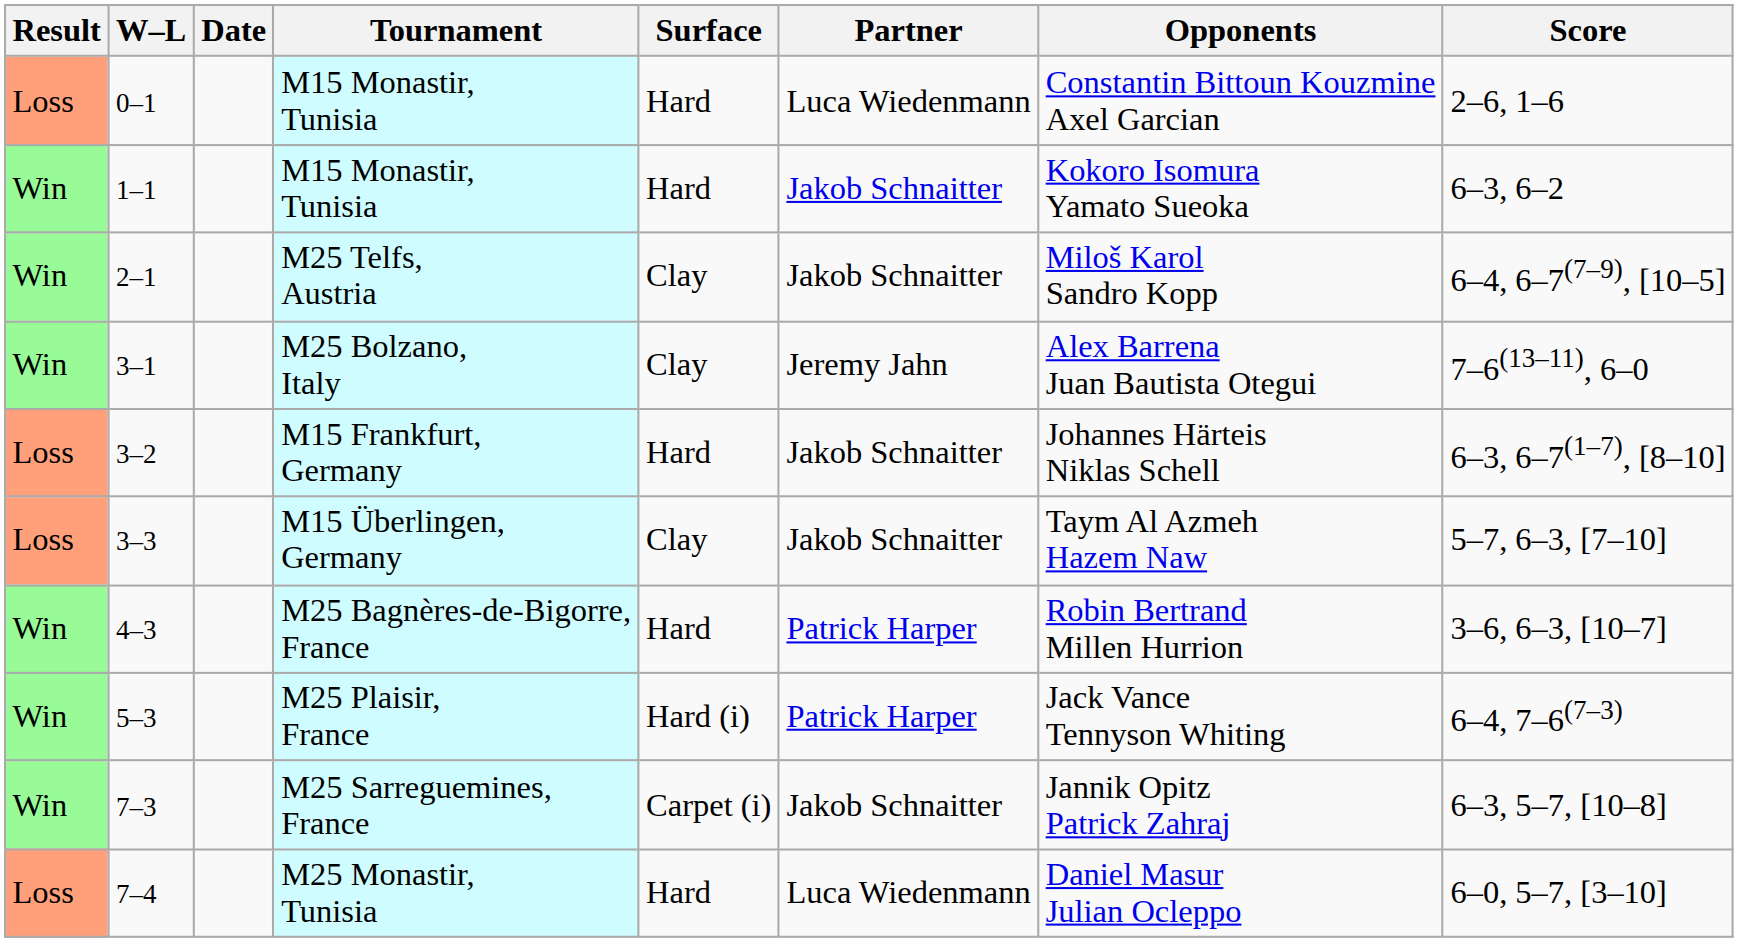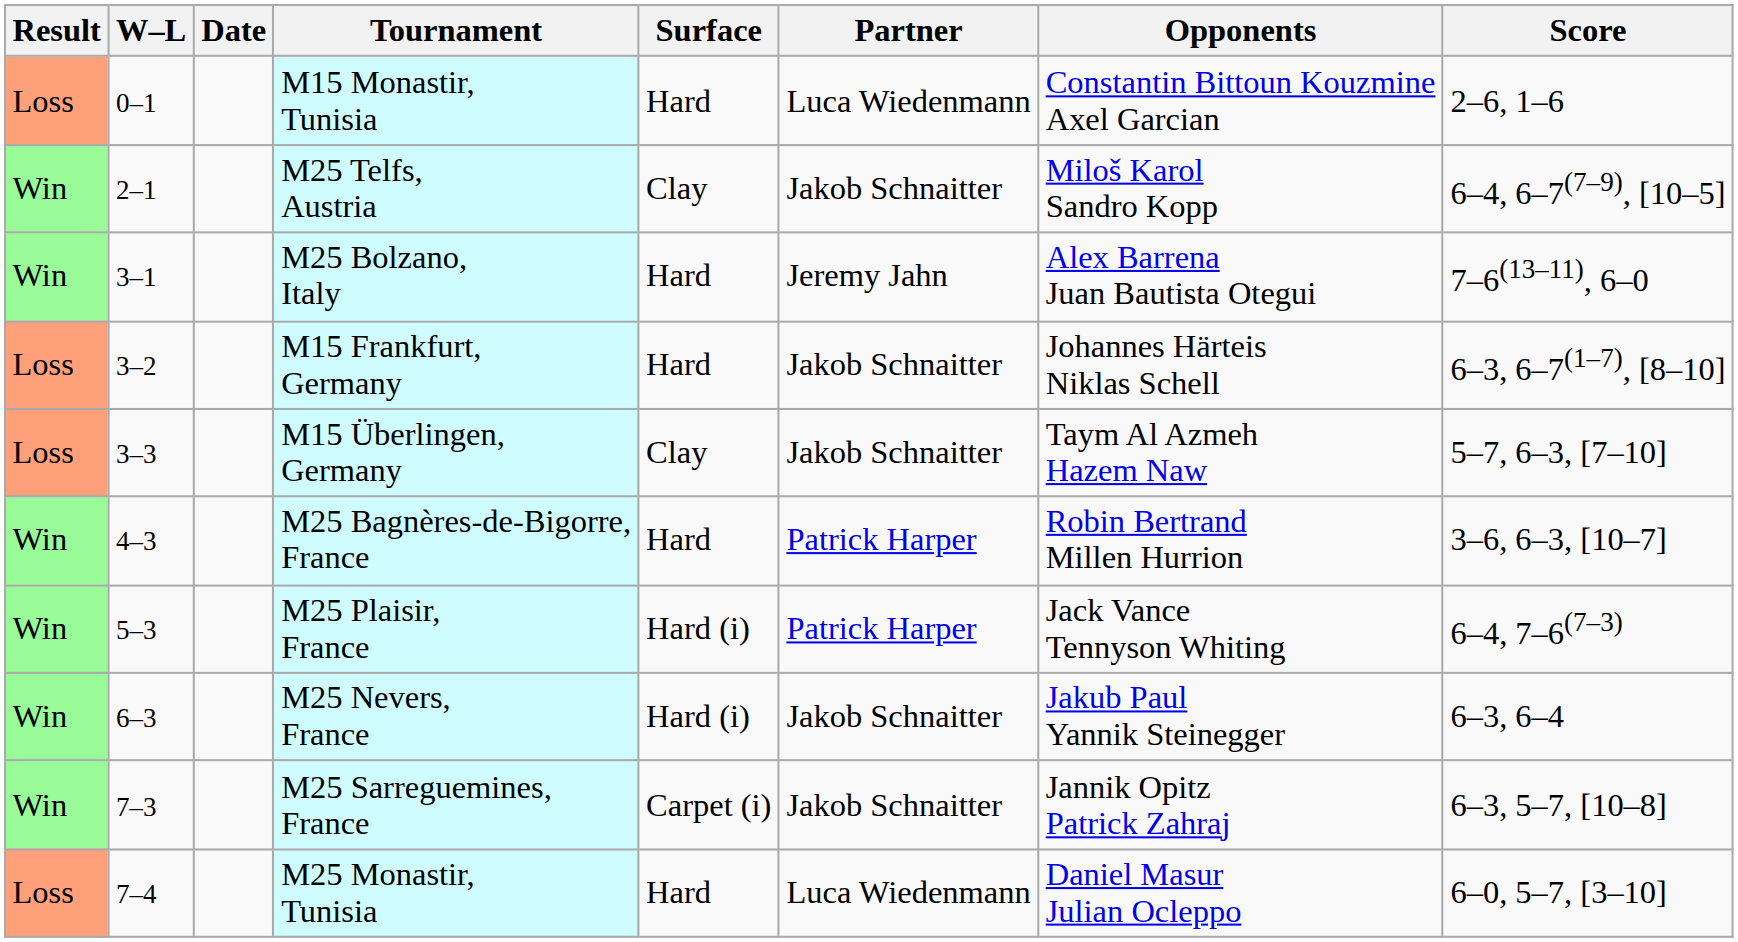 <table class="sortable wikitable nowrap">
 <tr>
 <th>Result</th>
 <th class="unsortable">W–L</th>
 <th>Date</th>
 <th>Tournament</th>
 <th>Surface</th>
 <th>Partner</th>
 <th>Opponents</th>
 <th class="unsortable">Score</th>
 </tr>
 <tr>
 <td bgcolor=ffa07a>Loss</td>
 <td><small>0–1</small></td>
 <td></td>
 <td bgcolor=cffcff>M15 Monastir, <br> Tunisia</td>
 <td>Hard</td>
 <td> Luca Wiedenmann</td>
 <td> <a href='#'>Constantin Bittoun Kouzmine</a> <br>  Axel Garcian</td>
 <td>2–6, 1–6</td>
 </tr>
 <tr>
 <td bgcolor=98fb98>Win</td>
-<td><small>1–1</small></td>
-<td></td>
-<td bgcolor=cffcff>M15 Monastir, <br> Tunisia</td>
-<td>Hard</td>
-<td> <a href='#'>Jakob Schnaitter</a></td>
-<td> <a href='#'>Kokoro Isomura</a> <br>  Yamato Sueoka</td>
-<td>6–3, 6–2</td>
-</tr>
-<tr>
-<td bgcolor=98fb98>Win</td>
 <td><small>2–1</small></td>
 <td></td>
 <td bgcolor=cffcff>M25 Telfs, <br> Austria</td>
 <td>Clay</td>
 <td> Jakob Schnaitter</td>
 <td> <a href='#'>Miloš Karol</a> <br>  Sandro Kopp</td>
 <td>6–4, 6–7<sup>(7–9)</sup>, [10–5]</td>
 </tr>
 <tr>
 <td bgcolor=98fb98>Win</td>
 <td><small>3–1</small></td>
 <td></td>
 <td bgcolor=cffcff>M25 Bolzano, <br> Italy</td>
-<td>Clay</td>
+<td>Hard</td>
 <td> Jeremy Jahn</td>
 <td> <a href='#'>Alex Barrena</a> <br>  Juan Bautista Otegui</td>
 <td>7–6<sup>(13–11)</sup>, 6–0</td>
 </tr>
 <tr>
 <td bgcolor=ffa07a>Loss</td>
 <td><small>3–2</small></td>
 <td></td>
 <td bgcolor=cffcff>M15 Frankfurt, <br> Germany</td>
 <td>Hard</td>
 <td> Jakob Schnaitter</td>
 <td> Johannes Härteis <br>  Niklas Schell</td>
 <td>6–3, 6–7<sup>(1–7)</sup>, [8–10]</td>
 </tr>
 <tr>
 <td bgcolor=ffa07a>Loss</td>
 <td><small>3–3</small></td>
 <td></td>
 <td bgcolor=cffcff>M15 Überlingen, <br> Germany</td>
 <td>Clay</td>
 <td> Jakob Schnaitter</td>
 <td> Taym Al Azmeh <br>  <a href='#'>Hazem Naw</a></td>
 <td>5–7, 6–3, [7–10]</td>
 </tr>
 <tr>
 <td bgcolor=98fb98>Win</td>
 <td><small>4–3</small></td>
 <td></td>
 <td bgcolor=cffcff>M25 Bagnères-de-Bigorre, <br> France</td>
 <td>Hard</td>
 <td> <a href='#'>Patrick Harper</a></td>
 <td> <a href='#'>Robin Bertrand</a> <br>  Millen Hurrion</td>
 <td>3–6, 6–3, [10–7]</td>
 </tr>
 <tr>
 <td bgcolor=98fb98>Win</td>
 <td><small>5–3</small></td>
 <td></td>
 <td bgcolor=cffcff>M25 Plaisir, <br> France</td>
 <td>Hard (i)</td>
 <td> <a href='#'>Patrick Harper</a></td>
 <td> Jack Vance <br>  Tennyson Whiting</td>
 <td>6–4, 7–6<sup>(7–3)</sup></td>
 </tr>
 <tr>
 <td bgcolor=98fb98>Win</td>
+<td><small>6–3</small></td>
+<td></td>
+<td bgcolor=cffcff>M25 Nevers, <br> France</td>
+<td>Hard (i)</td>
+<td> Jakob Schnaitter</td>
+<td> <a href='#'>Jakub Paul</a> <br>  Yannik Steinegger</td>
+<td>6–3, 6–4</td>
+</tr>
+<tr>
+<td bgcolor=98fb98>Win</td>
 <td><small>7–3</small></td>
 <td></td>
 <td bgcolor=cffcff>M25 Sarreguemines, <br> France</td>
 <td>Carpet (i)</td>
 <td> Jakob Schnaitter</td>
 <td> Jannik Opitz <br>  <a href='#'>Patrick Zahraj</a></td>
 <td>6–3, 5–7, [10–8]</td>
 </tr>
 <tr>
 <td bgcolor=ffa07a>Loss</td>
 <td><small>7–4</small></td>
 <td></td>
 <td bgcolor=cffcff>M25 Monastir, <br> Tunisia</td>
 <td>Hard</td>
 <td> Luca Wiedenmann</td>
 <td> <a href='#'>Daniel Masur</a> <br>  <a href='#'>Julian Ocleppo</a></td>
 <td>6–0, 5–7, [3–10]</td>
 </tr>
 </table>
